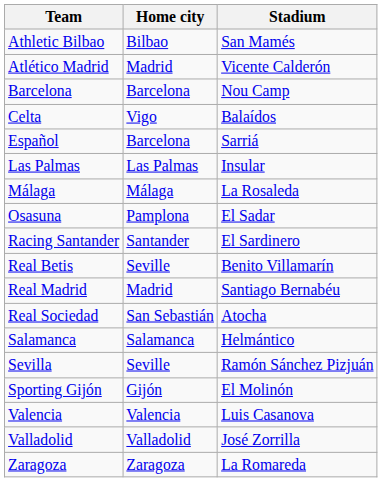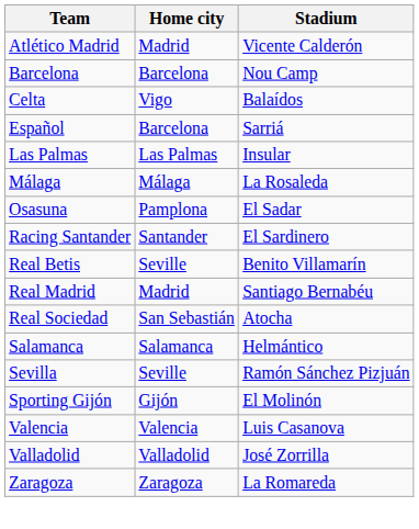 <table class="wikitable sortable" style="text-align: left;">
 <tr>
 <th>Team</th>
 <th>Home city</th>
 <th>Stadium</th>
-</tr>
-<tr>
-<td><a href='#'>Athletic Bilbao</a></td>
-<td><a href='#'>Bilbao</a></td>
-<td><a href='#'>San Mamés</a></td>
 </tr>
 <tr>
 <td><a href='#'>Atlético Madrid</a></td>
 <td><a href='#'>Madrid</a></td>
 <td><a href='#'>Vicente Calderón</a></td>
 </tr>
 <tr>
 <td><a href='#'>Barcelona</a></td>
 <td><a href='#'>Barcelona</a></td>
 <td><a href='#'>Nou Camp</a></td>
 </tr>
 <tr>
 <td><a href='#'>Celta</a></td>
 <td><a href='#'>Vigo</a></td>
 <td><a href='#'>Balaídos</a></td>
 </tr>
 <tr>
 <td><a href='#'>Español</a></td>
 <td><a href='#'>Barcelona</a></td>
 <td><a href='#'>Sarriá</a></td>
 </tr>
 <tr>
 <td><a href='#'>Las Palmas</a></td>
 <td><a href='#'>Las Palmas</a></td>
 <td><a href='#'>Insular</a></td>
 </tr>
 <tr>
 <td><a href='#'>Málaga</a></td>
 <td><a href='#'>Málaga</a></td>
 <td><a href='#'>La Rosaleda</a></td>
 </tr>
 <tr>
 <td><a href='#'>Osasuna</a></td>
 <td><a href='#'>Pamplona</a></td>
 <td><a href='#'>El Sadar</a></td>
 </tr>
 <tr>
 <td><a href='#'>Racing Santander</a></td>
 <td><a href='#'>Santander</a></td>
 <td><a href='#'>El Sardinero</a></td>
 </tr>
 <tr>
 <td><a href='#'>Real Betis</a></td>
 <td><a href='#'>Seville</a></td>
 <td><a href='#'>Benito Villamarín</a></td>
 </tr>
 <tr>
 <td><a href='#'>Real Madrid</a></td>
 <td><a href='#'>Madrid</a></td>
 <td><a href='#'>Santiago Bernabéu</a></td>
 </tr>
 <tr>
 <td><a href='#'>Real Sociedad</a></td>
 <td><a href='#'>San Sebastián</a></td>
 <td><a href='#'>Atocha</a></td>
 </tr>
 <tr>
 <td><a href='#'>Salamanca</a></td>
 <td><a href='#'>Salamanca</a></td>
 <td><a href='#'>Helmántico</a></td>
 </tr>
 <tr>
 <td><a href='#'>Sevilla</a></td>
 <td><a href='#'>Seville</a></td>
 <td><a href='#'>Ramón Sánchez Pizjuán</a></td>
 </tr>
 <tr>
 <td><a href='#'>Sporting Gijón</a></td>
 <td><a href='#'>Gijón</a></td>
 <td><a href='#'>El Molinón</a></td>
 </tr>
 <tr>
 <td><a href='#'>Valencia</a></td>
 <td><a href='#'>Valencia</a></td>
 <td><a href='#'>Luis Casanova</a></td>
 </tr>
 <tr>
 <td><a href='#'>Valladolid</a></td>
 <td><a href='#'>Valladolid</a></td>
 <td><a href='#'>José Zorrilla</a></td>
 </tr>
 <tr>
 <td><a href='#'>Zaragoza</a></td>
 <td><a href='#'>Zaragoza</a></td>
 <td><a href='#'>La Romareda</a></td>
 </tr>
 </table>
